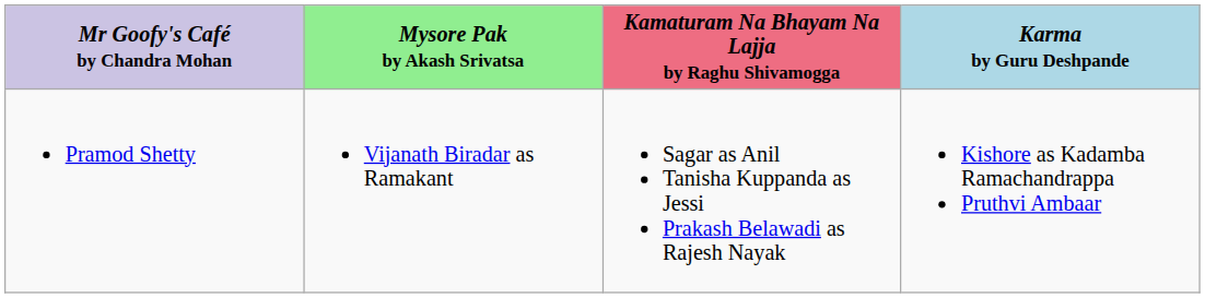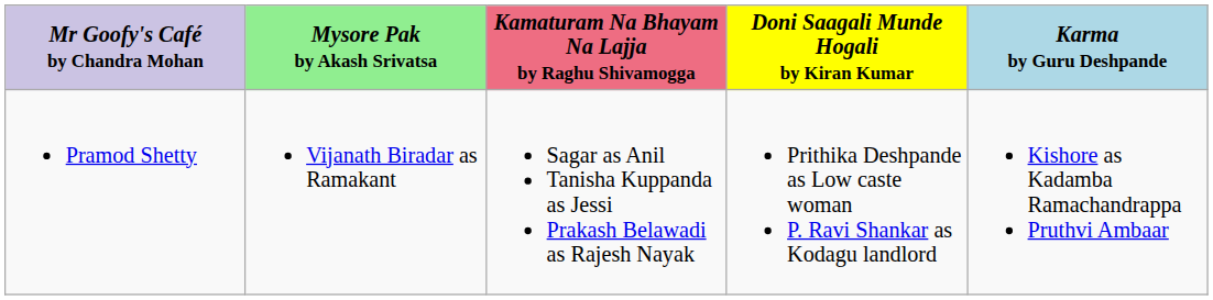 <table class=wikitable>
 <tr>
 <th style="background:#CBC3E3; width:20%"><em>Mr Goofy's Café</em> <br><small>by Chandra Mohan</small></th>
 <th style="background:#90EE90; width:20%"><em>Mysore Pak </em><br><small>by Akash Srivatsa</small></th>
 <th style="background:#EE6D82; width:20%"><em>Kamaturam Na Bhayam Na Lajja</em><br><small>by Raghu Shivamogga</small></th>
+<th style="background:#FFFF00; width:20%"><em>Doni Saagali Munde Hogali</em><br><small>by Kiran Kumar </small></th>
 <th style="background:#ADD8E6; width:20%"><em>Karma</em><br><small>by Guru Deshpande</small></th>
 </tr>
 <tr>
 <td valign="top"><br><ul><li><a href='#'>Pramod Shetty</a></li></ul></td>
 <td valign="top"><br><ul><li><a href='#'>Vijanath Biradar</a> as Ramakant</li></ul></td>
 <td valign="top"><br><ul><li>Sagar as Anil</li><li>Tanisha Kuppanda as Jessi</li><li><a href='#'>Prakash Belawadi</a> as Rajesh Nayak</li></ul></td>
+<td valign="top"><br><ul><li>Prithika Deshpande as Low caste woman</li><li><a href='#'>P. Ravi Shankar</a> as Kodagu landlord</li></ul></td>
 <td valign="top"><br><ul><li><a href='#'>Kishore</a> as Kadamba Ramachandrappa</li><li><a href='#'>Pruthvi Ambaar</a></li></ul></td>
 </tr>
 </table>
